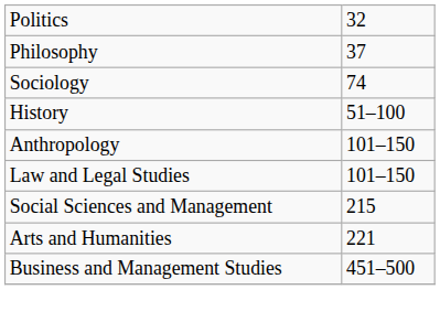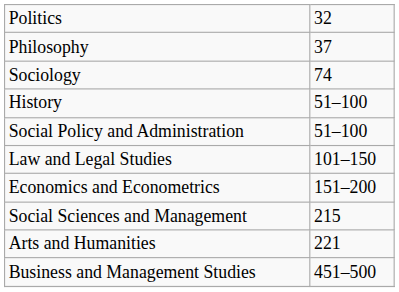 <table class="wikitable floatright" style="width: 22em;">
 <tr>
 <td>Politics</td>
 <td>32</td>
 </tr>
 <tr>
 <td>Philosophy</td>
 <td>37</td>
 </tr>
 <tr>
 <td>Sociology</td>
 <td>74</td>
 </tr>
 <tr>
 <td>History</td>
 <td>51–100</td>
 </tr>
 <tr>
-<td>Anthropology</td>
-<td>101–150</td>
+<td>Social Policy and Administration</td>
+<td>51–100</td>
 </tr>
 <tr>
 <td>Law and Legal Studies</td>
 <td>101–150</td>
+</tr>
+<tr>
+<td>Economics and Econometrics</td>
+<td>151–200</td>
 </tr>
 <tr>
 <td>Social Sciences and Management</td>
 <td>215</td>
 </tr>
 <tr>
 <td>Arts and Humanities</td>
 <td>221</td>
 </tr>
 <tr>
 <td>Business and Management Studies</td>
 <td>451–500</td>
 </tr>
 <tr>
 </tr>
 </table>
